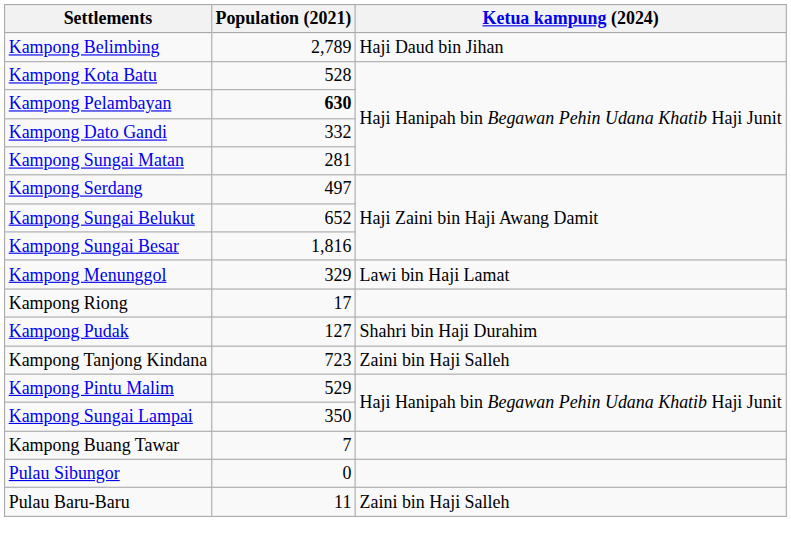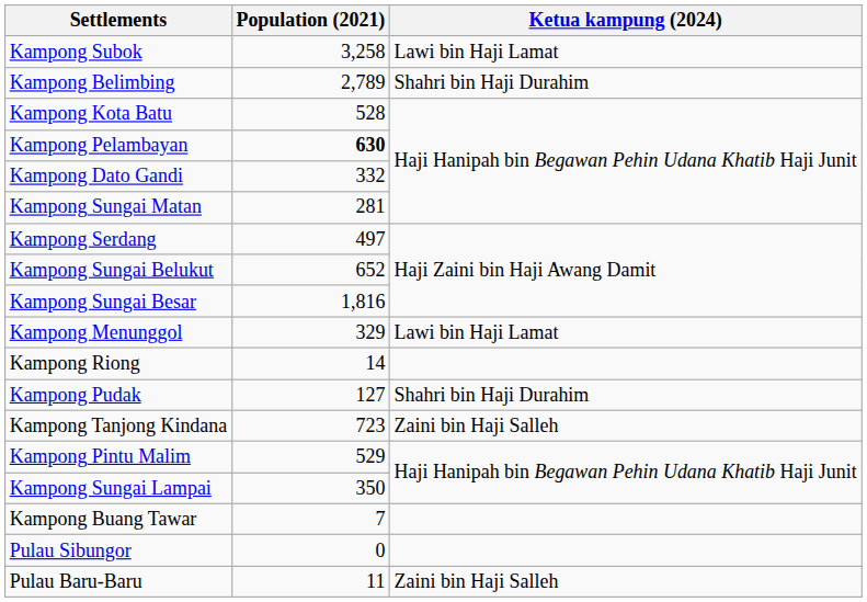 <table class="wikitable">
 <tr>
 <th>Settlements</th>
 <th>Population (2021)</th>
 <th><a href='#'>Ketua kampung</a> (2024)</th>
 </tr>
 <tr>
+<td><a href='#'>Kampong Subok</a></td>
+<td align="right">3,258</td>
+<td>Lawi bin Haji Lamat</td>
+</tr>
+<tr>
 <td><a href='#'>Kampong Belimbing</a></td>
 <td align="right">2,789</td>
-<td>Haji Daud bin Jihan</td>
+<td>Shahri bin Haji Durahim</td>
 </tr>
 <tr>
 <td><a href='#'>Kampong Kota Batu</a></td>
 <td align="right">528</td>
 <td rowspan="4">Haji Hanipah bin <em>Begawan Pehin Udana Khatib</em> Haji Junit</td>
 </tr>
 <tr>
 <td><a href='#'>Kampong Pelambayan</a></td>
 <td align="right"><strong>630</strong></td>
 </tr>
 <tr>
 <td><a href='#'>Kampong Dato Gandi</a></td>
 <td align="right">332</td>
 </tr>
 <tr>
 <td><a href='#'>Kampong Sungai Matan</a></td>
 <td align="right">281</td>
 </tr>
 <tr>
 <td><a href='#'>Kampong Serdang</a></td>
 <td align="right">497</td>
 <td rowspan="3">Haji Zaini bin Haji Awang Damit</td>
 </tr>
 <tr>
 <td><a href='#'>Kampong Sungai Belukut</a></td>
 <td align="right">652</td>
 </tr>
 <tr>
 <td><a href='#'>Kampong Sungai Besar</a></td>
 <td align="right">1,816</td>
 </tr>
 <tr>
 <td><a href='#'>Kampong Menunggol</a></td>
 <td align="right">329</td>
 <td>Lawi bin Haji Lamat</td>
 </tr>
 <tr>
 <td>Kampong Riong</td>
-<td align="right">17</td>
+<td align="right">14</td>
 <td></td>
 </tr>
 <tr>
 <td><a href='#'>Kampong Pudak</a></td>
 <td align="right">127</td>
 <td>Shahri bin Haji Durahim</td>
 </tr>
 <tr>
 <td>Kampong Tanjong Kindana</td>
 <td align="right">723</td>
 <td>Zaini bin Haji Salleh</td>
 </tr>
 <tr>
 <td><a href='#'>Kampong Pintu Malim</a></td>
 <td align="right">529</td>
 <td rowspan="2">Haji Hanipah bin <em>Begawan Pehin Udana Khatib</em> Haji Junit</td>
 </tr>
 <tr>
 <td><a href='#'>Kampong Sungai Lampai</a></td>
 <td align="right">350</td>
 </tr>
 <tr>
 <td>Kampong Buang Tawar</td>
 <td align="right">7</td>
 <td></td>
 </tr>
 <tr>
 <td><a href='#'>Pulau Sibungor</a></td>
 <td align="right">0</td>
 <td></td>
 </tr>
 <tr>
 <td>Pulau Baru-Baru</td>
 <td align="right">11</td>
 <td>Zaini bin Haji Salleh</td>
 </tr>
 </table>
